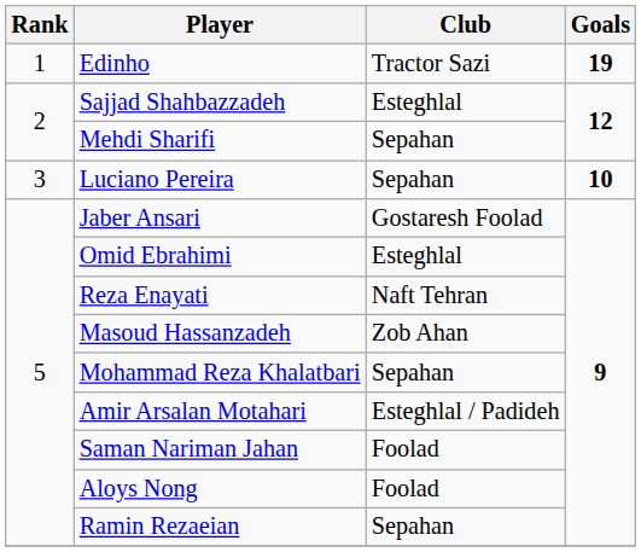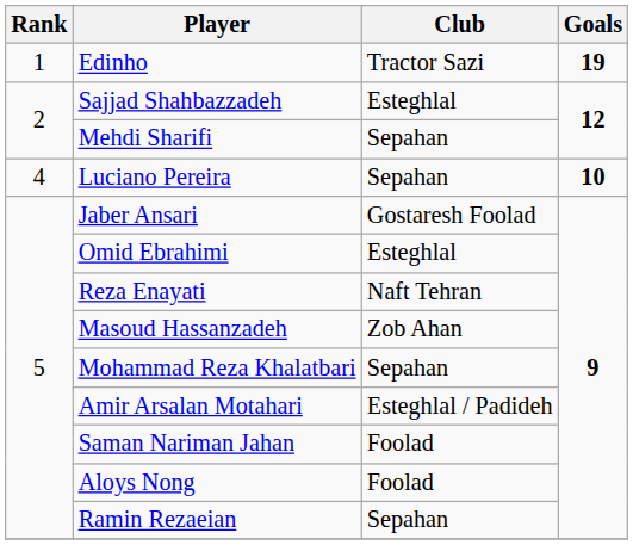 <table class="wikitable">
 <tr>
 <th>Rank</th>
 <th>Player</th>
 <th>Club</th>
 <th>Goals</th>
 </tr>
 <tr>
 <td rowspan=1 align="center">1</td>
 <td> <a href='#'>Edinho</a></td>
 <td>Tractor Sazi</td>
 <td rowspan=1 align="center"><strong>19</strong></td>
 </tr>
 <tr>
 <td rowspan=2 align="center">2</td>
 <td> <a href='#'>Sajjad Shahbazzadeh</a></td>
 <td>Esteghlal</td>
 <td rowspan=2 align="center"><strong>12</strong></td>
 </tr>
 <tr>
 <td> <a href='#'>Mehdi Sharifi</a></td>
 <td>Sepahan</td>
 </tr>
 <tr>
-<td rowspan=1 align="center">3</td>
+<td rowspan=1 align="center">4</td>
 <td> <a href='#'>Luciano Pereira</a></td>
 <td>Sepahan</td>
 <td rowspan=1 align="center"><strong>10</strong></td>
 </tr>
 <tr>
 <td rowspan=9 align="center">5</td>
 <td> <a href='#'>Jaber Ansari</a></td>
 <td>Gostaresh Foolad</td>
 <td rowspan=9 align="center"><strong>9</strong></td>
 </tr>
 <tr>
 <td> <a href='#'>Omid Ebrahimi</a></td>
 <td>Esteghlal</td>
 </tr>
 <tr>
 <td> <a href='#'>Reza Enayati</a></td>
 <td>Naft Tehran</td>
 </tr>
 <tr>
 <td> <a href='#'>Masoud Hassanzadeh</a></td>
 <td>Zob Ahan</td>
 </tr>
 <tr>
 <td> <a href='#'>Mohammad Reza Khalatbari</a></td>
 <td>Sepahan</td>
 </tr>
 <tr>
 <td> <a href='#'>Amir Arsalan Motahari</a></td>
 <td>Esteghlal / Padideh</td>
 </tr>
 <tr>
 <td> <a href='#'>Saman Nariman Jahan</a></td>
 <td>Foolad</td>
 </tr>
 <tr>
 <td> <a href='#'>Aloys Nong</a></td>
 <td>Foolad</td>
 </tr>
 <tr>
 <td> <a href='#'>Ramin Rezaeian</a></td>
 <td>Sepahan</td>
 </tr>
 <tr>
 </tr>
 </table>
